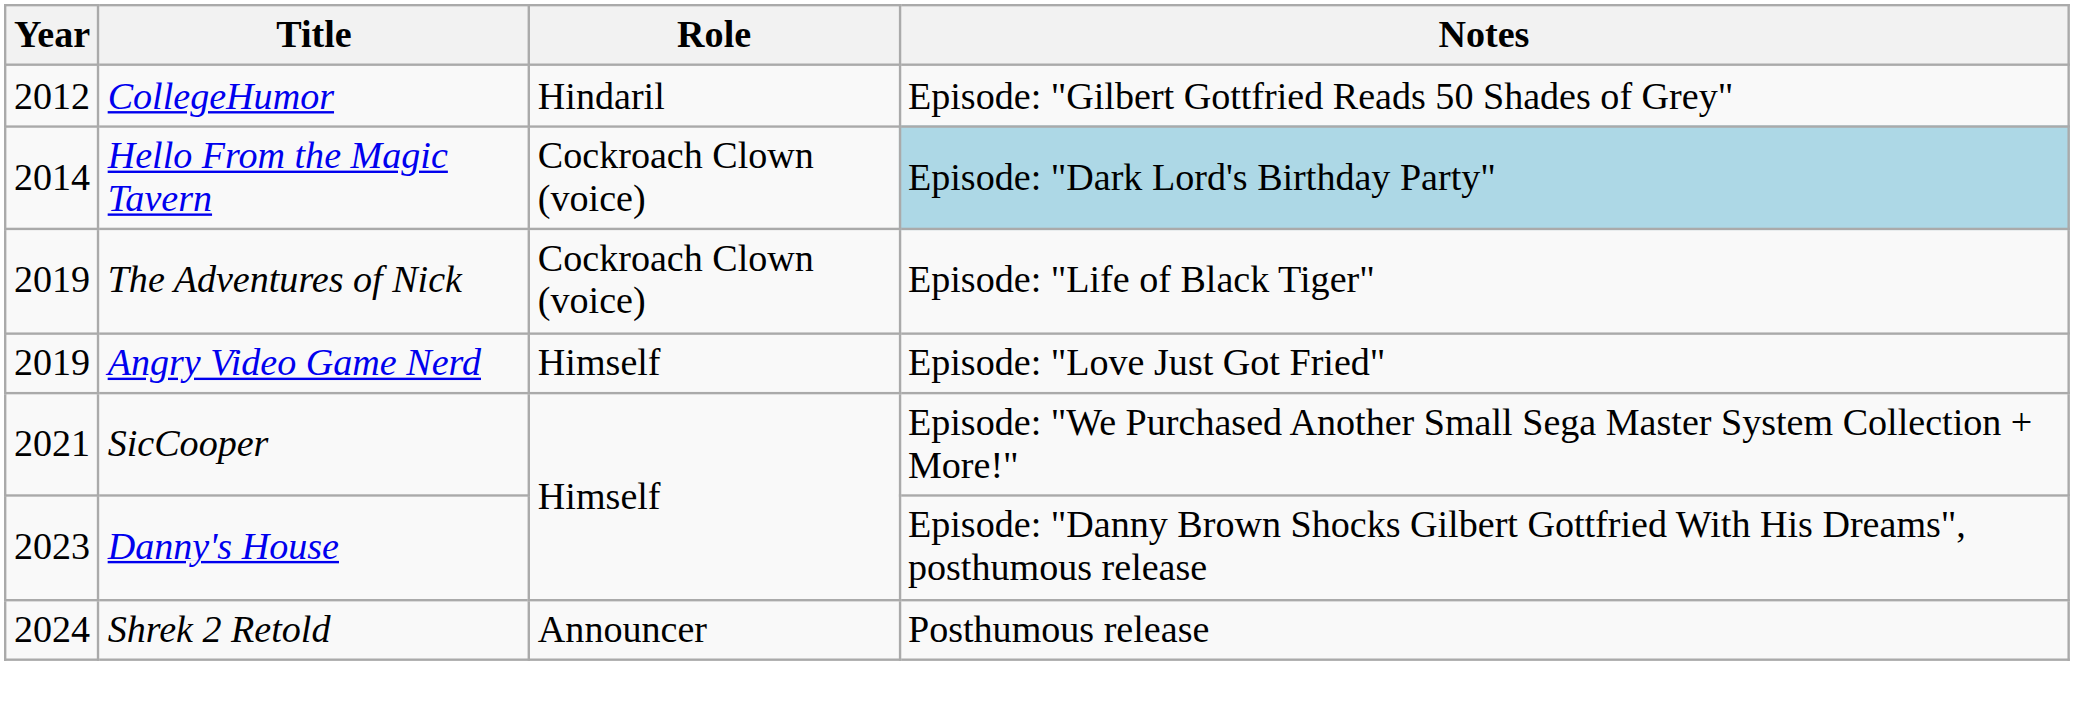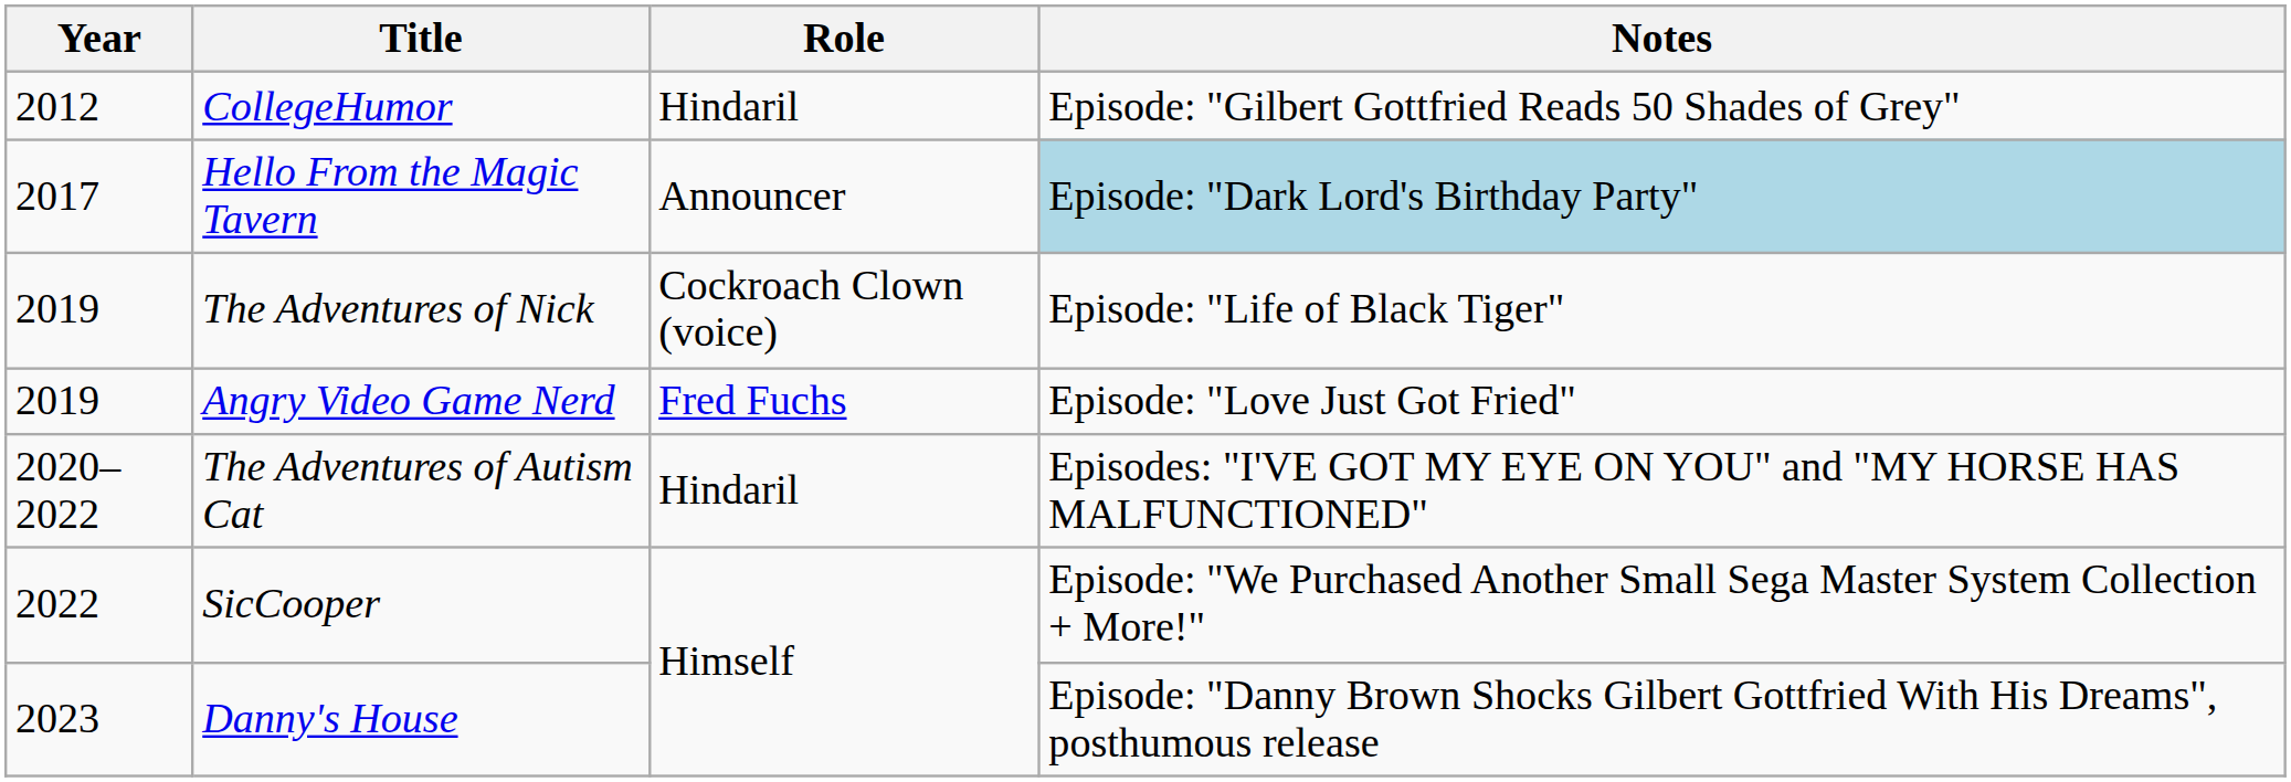 <table class = "wikitable sortable">
 <tr>
 <th>Year</th>
 <th>Title</th>
 <th>Role</th>
 <th>Notes</th>
 </tr>
 <tr>
 <td>2012</td>
 <td><em><a href='#'>CollegeHumor</a></em></td>
 <td>Hindaril</td>
 <td>Episode: "Gilbert Gottfried Reads 50 Shades of Grey"</td>
 </tr>
 <tr>
-<td>2014</td>
+<td>2017</td>
 <td><em><a href='#'>Hello From the Magic Tavern</a></em></td>
-<td>Cockroach Clown (voice)</td>
+<td>Announcer</td>
 <td style="background: lightblue;">Episode: "Dark Lord's Birthday Party"</td>
 </tr>
 <tr>
 <td>2019</td>
 <td><em>The Adventures of Nick</em></td>
 <td>Cockroach Clown (voice)</td>
 <td>Episode: "Life of Black Tiger"</td>
 </tr>
 <tr>
 <td>2019</td>
 <td><em><a href='#'>Angry Video Game Nerd</a></em></td>
-<td>Himself</td>
+<td><a href='#'>Fred Fuchs</a></td>
 <td>Episode: "Love Just Got Fried"</td>
 </tr>
 <tr>
-<td>2021</td>
+<td>2020–2022</td>
+<td><em>The Adventures of Autism Cat</em></td>
+<td>Hindaril</td>
+<td>Episodes: "I'VE GOT MY EYE ON YOU" and "MY HORSE HAS MALFUNCTIONED"</td>
+</tr>
+<tr>
+<td>2022</td>
 <td><em>SicCooper</em></td>
 <td rowspan="2">Himself</td>
 <td>Episode: "We Purchased Another Small Sega Master System Collection + More!"</td>
 </tr>
 <tr>
 <td>2023</td>
 <td><em><a href='#'>Danny's House</a></em></td>
 <td>Episode: "Danny Brown Shocks Gilbert Gottfried With His Dreams", posthumous release</td>
 </tr>
-<tr>
-<td>2024</td>
-<td><em>Shrek 2 Retold</em></td>
-<td>Announcer</td>
-<td>Posthumous release</td>
-</tr>
 </table>
